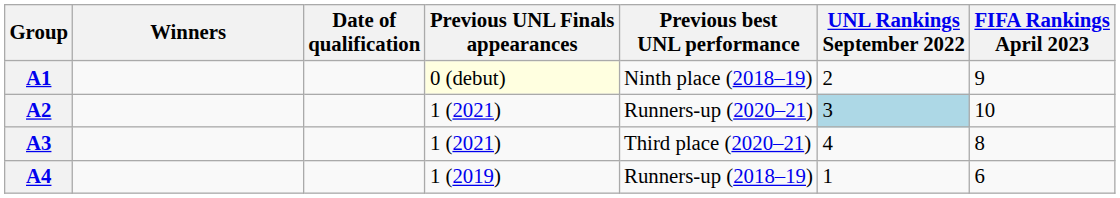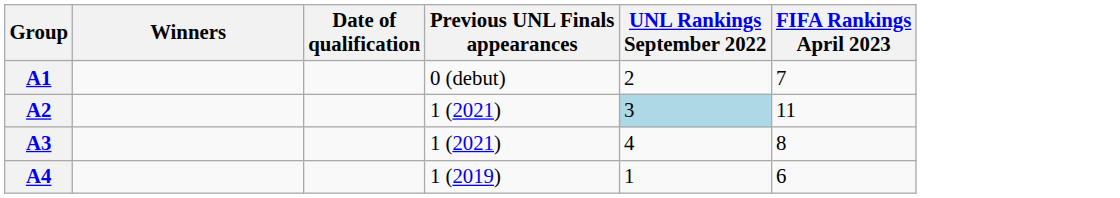 <table class="wikitable sortable">
 <tr>
 <th>Group</th>
 <th width="170">Winners</th>
 <th>Date of<br>qualification</th>
 <th data-sort-type="number">Previous UNL Finals<br>appearances</th>
-<th data-sort-type="number">Previous best<br>UNL performance</th>
 <th><a href='#'>UNL Rankings</a><br>September 2022</th>
 <th><a href='#'>FIFA Rankings</a><br>April 2023</th>
 </tr>
 <tr>
 <th><a href='#'>A1</a></th>
 <td></td>
 <td></td>
-<td style="background: lightyellow;">0 (debut)</td>
-<td data-sort-value="9">Ninth place (<a href='#'>2018–19</a>)</td>
+<td>0 (debut)</td>
 <td>2</td>
-<td>9</td>
+<td>7</td>
 </tr>
 <tr>
 <th><a href='#'>A2</a></th>
 <td></td>
 <td></td>
 <td>1 (<a href='#'>2021</a>)</td>
-<td data-sort-value="2">Runners-up (<a href='#'>2020–21</a>)</td>
 <td style="background: lightblue;">3</td>
-<td>10</td>
+<td>11</td>
 </tr>
 <tr>
 <th><a href='#'>A3</a></th>
 <td></td>
 <td></td>
 <td>1 (<a href='#'>2021</a>)</td>
-<td data-sort-value="3">Third place (<a href='#'>2020–21</a>)</td>
 <td>4</td>
 <td>8</td>
 </tr>
 <tr>
 <th><a href='#'>A4</a></th>
 <td></td>
 <td></td>
 <td>1 (<a href='#'>2019</a>)</td>
-<td data-sort-value="2">Runners-up (<a href='#'>2018–19</a>)</td>
 <td>1</td>
 <td>6</td>
 </tr>
 </table>
